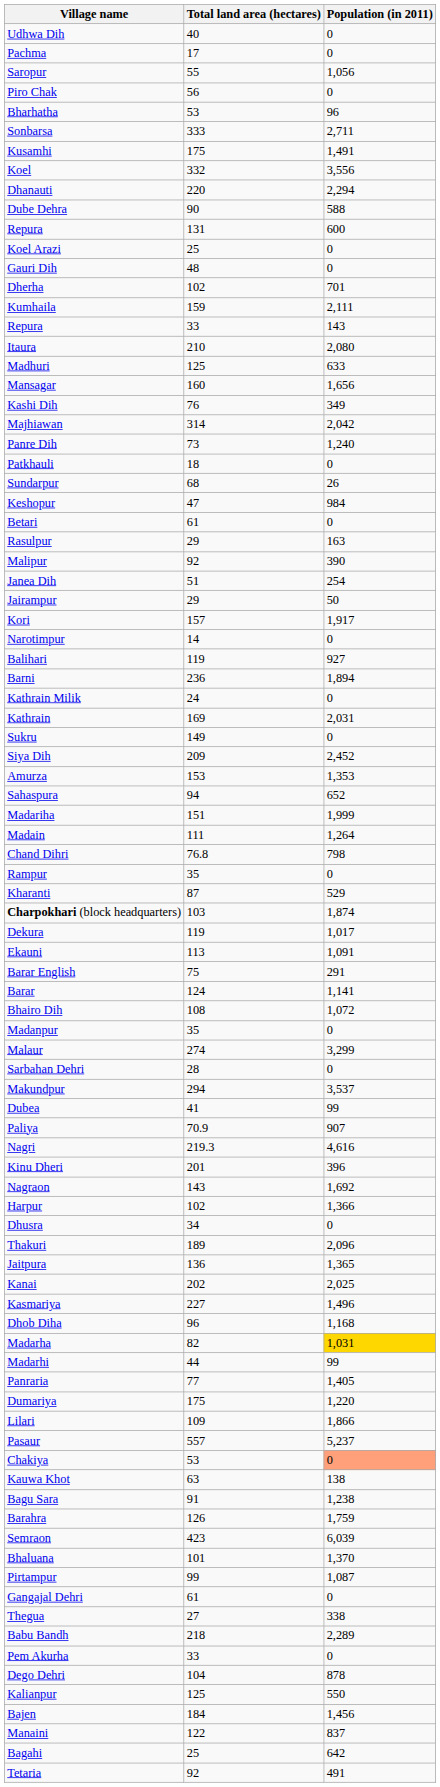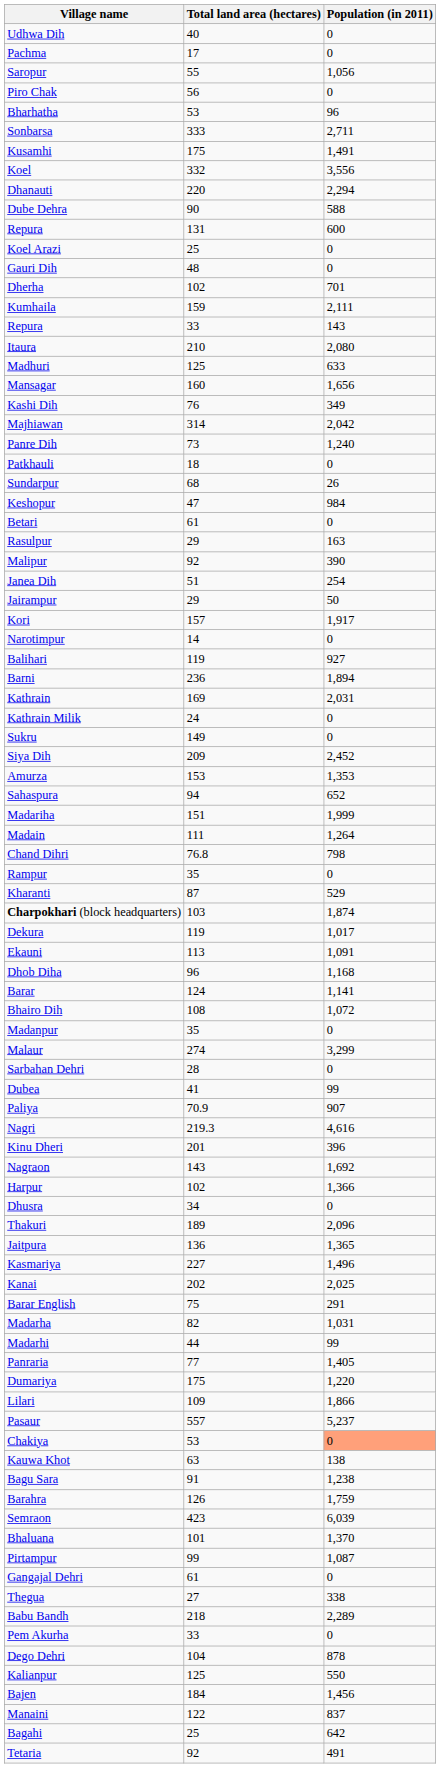 <table class="wikitable sortable">
 <tr>
 <th>Village name</th>
 <th>Total land area (hectares)</th>
 <th>Population (in 2011)</th>
 </tr>
 <tr>
 <td><a href='#'>Udhwa Dih</a></td>
 <td>40</td>
 <td>0</td>
 </tr>
 <tr>
 <td><a href='#'>Pachma</a></td>
 <td>17</td>
 <td>0</td>
 </tr>
 <tr>
 <td><a href='#'>Saropur</a></td>
 <td>55</td>
 <td>1,056</td>
 </tr>
 <tr>
 <td><a href='#'>Piro Chak</a></td>
 <td>56</td>
 <td>0</td>
 </tr>
 <tr>
 <td><a href='#'>Bharhatha</a></td>
 <td>53</td>
 <td>96</td>
 </tr>
 <tr>
 <td><a href='#'>Sonbarsa</a></td>
 <td>333</td>
 <td>2,711</td>
 </tr>
 <tr>
 <td><a href='#'>Kusamhi</a></td>
 <td>175</td>
 <td>1,491</td>
 </tr>
 <tr>
 <td><a href='#'>Koel</a></td>
 <td>332</td>
 <td>3,556</td>
 </tr>
 <tr>
 <td><a href='#'>Dhanauti</a></td>
 <td>220</td>
 <td>2,294</td>
 </tr>
 <tr>
 <td><a href='#'>Dube Dehra</a></td>
 <td>90</td>
 <td>588</td>
 </tr>
 <tr>
 <td><a href='#'>Repura</a></td>
 <td>131</td>
 <td>600</td>
 </tr>
 <tr>
 <td><a href='#'>Koel Arazi</a></td>
 <td>25</td>
 <td>0</td>
 </tr>
 <tr>
 <td><a href='#'>Gauri Dih</a></td>
 <td>48</td>
 <td>0</td>
 </tr>
 <tr>
 <td><a href='#'>Dherha</a></td>
 <td>102</td>
 <td>701</td>
 </tr>
 <tr>
 <td><a href='#'>Kumhaila</a></td>
 <td>159</td>
 <td>2,111</td>
 </tr>
 <tr>
 <td><a href='#'>Repura</a></td>
 <td>33</td>
 <td>143</td>
 </tr>
 <tr>
 <td><a href='#'>Itaura</a></td>
 <td>210</td>
 <td>2,080</td>
 </tr>
 <tr>
 <td><a href='#'>Madhuri</a></td>
 <td>125</td>
 <td>633</td>
 </tr>
 <tr>
 <td><a href='#'>Mansagar</a></td>
 <td>160</td>
 <td>1,656</td>
 </tr>
 <tr>
 <td><a href='#'>Kashi Dih</a></td>
 <td>76</td>
 <td>349</td>
 </tr>
 <tr>
 <td><a href='#'>Majhiawan</a></td>
 <td>314</td>
 <td>2,042</td>
 </tr>
 <tr>
 <td><a href='#'>Panre Dih</a></td>
 <td>73</td>
 <td>1,240</td>
 </tr>
 <tr>
 <td><a href='#'>Patkhauli</a></td>
 <td>18</td>
 <td>0</td>
 </tr>
 <tr>
 <td><a href='#'>Sundarpur</a></td>
 <td>68</td>
 <td>26</td>
 </tr>
 <tr>
 <td><a href='#'>Keshopur</a></td>
 <td>47</td>
 <td>984</td>
 </tr>
 <tr>
 <td><a href='#'>Betari</a></td>
 <td>61</td>
 <td>0</td>
 </tr>
 <tr>
 <td><a href='#'>Rasulpur</a></td>
 <td>29</td>
 <td>163</td>
 </tr>
 <tr>
 <td><a href='#'>Malipur</a></td>
 <td>92</td>
 <td>390</td>
 </tr>
 <tr>
 <td><a href='#'>Janea Dih</a></td>
 <td>51</td>
 <td>254</td>
 </tr>
 <tr>
 <td><a href='#'>Jairampur</a></td>
 <td>29</td>
 <td>50</td>
 </tr>
 <tr>
 <td><a href='#'>Kori</a></td>
 <td>157</td>
 <td>1,917</td>
 </tr>
 <tr>
 <td><a href='#'>Narotimpur</a></td>
 <td>14</td>
 <td>0</td>
 </tr>
 <tr>
 <td><a href='#'>Balihari</a></td>
 <td>119</td>
 <td>927</td>
 </tr>
 <tr>
 <td><a href='#'>Barni</a></td>
 <td>236</td>
 <td>1,894</td>
 </tr>
 <tr>
+<td><a href='#'>Kathrain</a></td>
+<td>169</td>
+<td>2,031</td>
+</tr>
+<tr>
 <td><a href='#'>Kathrain Milik</a></td>
 <td>24</td>
 <td>0</td>
-</tr>
-<tr>
-<td><a href='#'>Kathrain</a></td>
-<td>169</td>
-<td>2,031</td>
 </tr>
 <tr>
 <td><a href='#'>Sukru</a></td>
 <td>149</td>
 <td>0</td>
 </tr>
 <tr>
 <td><a href='#'>Siya Dih</a></td>
 <td>209</td>
 <td>2,452</td>
 </tr>
 <tr>
 <td><a href='#'>Amurza</a></td>
 <td>153</td>
 <td>1,353</td>
 </tr>
 <tr>
 <td><a href='#'>Sahaspura</a></td>
 <td>94</td>
 <td>652</td>
 </tr>
 <tr>
 <td><a href='#'>Madariha</a></td>
 <td>151</td>
 <td>1,999</td>
 </tr>
 <tr>
 <td><a href='#'>Madain</a></td>
 <td>111</td>
 <td>1,264</td>
 </tr>
 <tr>
 <td><a href='#'>Chand Dihri</a></td>
 <td>76.8</td>
 <td>798</td>
 </tr>
 <tr>
 <td><a href='#'>Rampur</a></td>
 <td>35</td>
 <td>0</td>
 </tr>
 <tr>
 <td><a href='#'>Kharanti</a></td>
 <td>87</td>
 <td>529</td>
 </tr>
 <tr>
 <td><strong>Charpokhari</strong> (block headquarters)</td>
 <td>103</td>
 <td>1,874</td>
 </tr>
 <tr>
 <td><a href='#'>Dekura</a></td>
 <td>119</td>
 <td>1,017</td>
 </tr>
 <tr>
 <td><a href='#'>Ekauni</a></td>
 <td>113</td>
 <td>1,091</td>
 </tr>
 <tr>
-<td><a href='#'>Barar English</a></td>
-<td>75</td>
-<td>291</td>
+<td><a href='#'>Dhob Diha</a></td>
+<td>96</td>
+<td>1,168</td>
 </tr>
 <tr>
 <td><a href='#'>Barar</a></td>
 <td>124</td>
 <td>1,141</td>
 </tr>
 <tr>
 <td><a href='#'>Bhairo Dih</a></td>
 <td>108</td>
 <td>1,072</td>
 </tr>
 <tr>
 <td><a href='#'>Madanpur</a></td>
 <td>35</td>
 <td>0</td>
 </tr>
 <tr>
 <td><a href='#'>Malaur</a></td>
 <td>274</td>
 <td>3,299</td>
 </tr>
 <tr>
 <td><a href='#'>Sarbahan Dehri</a></td>
 <td>28</td>
 <td>0</td>
-</tr>
-<tr>
-<td><a href='#'>Makundpur</a></td>
-<td>294</td>
-<td>3,537</td>
 </tr>
 <tr>
 <td><a href='#'>Dubea</a></td>
 <td>41</td>
 <td>99</td>
 </tr>
 <tr>
 <td><a href='#'>Paliya</a></td>
 <td>70.9</td>
 <td>907</td>
 </tr>
 <tr>
 <td><a href='#'>Nagri</a></td>
 <td>219.3</td>
 <td>4,616</td>
 </tr>
 <tr>
 <td><a href='#'>Kinu Dheri</a></td>
 <td>201</td>
 <td>396</td>
 </tr>
 <tr>
 <td><a href='#'>Nagraon</a></td>
 <td>143</td>
 <td>1,692</td>
 </tr>
 <tr>
 <td><a href='#'>Harpur</a></td>
 <td>102</td>
 <td>1,366</td>
 </tr>
 <tr>
 <td><a href='#'>Dhusra</a></td>
 <td>34</td>
 <td>0</td>
 </tr>
 <tr>
 <td><a href='#'>Thakuri</a></td>
 <td>189</td>
 <td>2,096</td>
 </tr>
 <tr>
 <td><a href='#'>Jaitpura</a></td>
 <td>136</td>
 <td>1,365</td>
 </tr>
 <tr>
+<td><a href='#'>Kasmariya</a></td>
+<td>227</td>
+<td>1,496</td>
+</tr>
+<tr>
 <td><a href='#'>Kanai</a></td>
 <td>202</td>
 <td>2,025</td>
 </tr>
 <tr>
-<td><a href='#'>Kasmariya</a></td>
-<td>227</td>
-<td>1,496</td>
-</tr>
-<tr>
-<td><a href='#'>Dhob Diha</a></td>
-<td>96</td>
-<td>1,168</td>
+<td><a href='#'>Barar English</a></td>
+<td>75</td>
+<td>291</td>
 </tr>
 <tr>
 <td><a href='#'>Madarha</a></td>
 <td>82</td>
-<td style="background: gold;">1,031</td>
+<td>1,031</td>
 </tr>
 <tr>
 <td><a href='#'>Madarhi</a></td>
 <td>44</td>
 <td>99</td>
 </tr>
 <tr>
 <td><a href='#'>Panraria</a></td>
 <td>77</td>
 <td>1,405</td>
 </tr>
 <tr>
 <td><a href='#'>Dumariya</a></td>
 <td>175</td>
 <td>1,220</td>
 </tr>
 <tr>
 <td><a href='#'>Lilari</a></td>
 <td>109</td>
 <td>1,866</td>
 </tr>
 <tr>
 <td><a href='#'>Pasaur</a></td>
 <td>557</td>
 <td>5,237</td>
 </tr>
 <tr>
 <td><a href='#'>Chakiya</a></td>
 <td>53</td>
 <td style="background: lightsalmon;">0</td>
 </tr>
 <tr>
 <td><a href='#'>Kauwa Khot</a></td>
 <td>63</td>
 <td>138</td>
 </tr>
 <tr>
 <td><a href='#'>Bagu Sara</a></td>
 <td>91</td>
 <td>1,238</td>
 </tr>
 <tr>
 <td><a href='#'>Barahra</a></td>
 <td>126</td>
 <td>1,759</td>
 </tr>
 <tr>
 <td><a href='#'>Semraon</a></td>
 <td>423</td>
 <td>6,039</td>
 </tr>
 <tr>
 <td><a href='#'>Bhaluana</a></td>
 <td>101</td>
 <td>1,370</td>
 </tr>
 <tr>
 <td><a href='#'>Pirtampur</a></td>
 <td>99</td>
 <td>1,087</td>
 </tr>
 <tr>
 <td><a href='#'>Gangajal Dehri</a></td>
 <td>61</td>
 <td>0</td>
 </tr>
 <tr>
 <td><a href='#'>Thegua</a></td>
 <td>27</td>
 <td>338</td>
 </tr>
 <tr>
 <td><a href='#'>Babu Bandh</a></td>
 <td>218</td>
 <td>2,289</td>
 </tr>
 <tr>
 <td><a href='#'>Pem Akurha</a></td>
 <td>33</td>
 <td>0</td>
 </tr>
 <tr>
 <td><a href='#'>Dego Dehri</a></td>
 <td>104</td>
 <td>878</td>
 </tr>
 <tr>
 <td><a href='#'>Kalianpur</a></td>
 <td>125</td>
 <td>550</td>
 </tr>
 <tr>
 <td><a href='#'>Bajen</a></td>
 <td>184</td>
 <td>1,456</td>
 </tr>
 <tr>
 <td><a href='#'>Manaini</a></td>
 <td>122</td>
 <td>837</td>
 </tr>
 <tr>
 <td><a href='#'>Bagahi</a></td>
 <td>25</td>
 <td>642</td>
 </tr>
 <tr>
 <td><a href='#'>Tetaria</a></td>
 <td>92</td>
 <td>491</td>
 </tr>
 </table>
